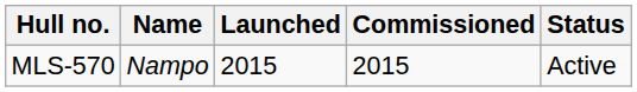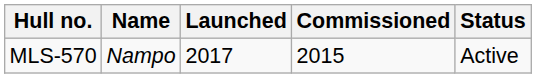 <table class=wikitable>
 <tr>
 <th>Hull no.</th>
 <th>Name</th>
 <th>Launched</th>
 <th>Commissioned</th>
 <th>Status</th>
 </tr>
 <tr>
 <td>MLS-570</td>
 <td><em>Nampo</em></td>
-<td>2015</td>
+<td>2017</td>
 <td>2015</td>
 <td>Active</td>
 </tr>
 </table>
